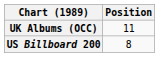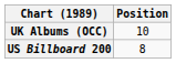 <table class="wikitable sortable plainrowheaders">
 <tr>
 <th scope="col">Chart (1989)</th>
 <th scope="col">Position</th>
 </tr>
 <tr>
 <th scope="row">UK Albums (OCC)</th>
-<td style="text-align:center;">11</td>
+<td style="text-align:center;">10</td>
 </tr>
 <tr>
 <th scope="row">US <em>Billboard</em> 200</th>
 <td style="text-align:center;">8</td>
 </tr>
 </table>
